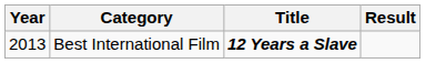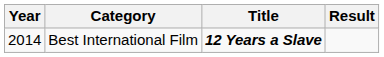 <table class="wikitable" style="font-size: 100%">
 <tr>
 <th>Year</th>
 <th>Category</th>
 <th>Title</th>
 <th>Result</th>
 </tr>
 <tr>
-<td style="text-align:center;">2013</td>
+<td style="text-align:center;">2014</td>
 <td>Best International Film</td>
 <td><strong><em>12 Years a Slave</em></strong></td>
 <td></td>
 </tr>
 </table>
